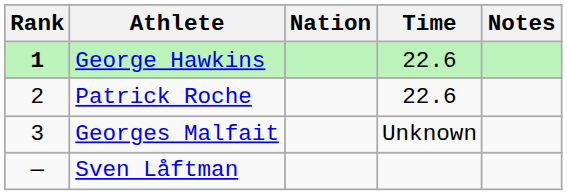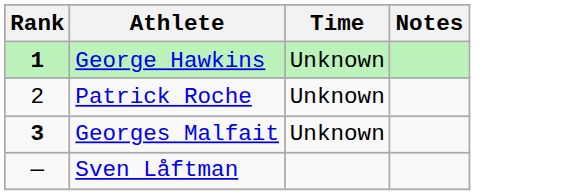 <table class="wikitable sortable" style="text-align:center">
 <tr>
 <th>Rank</th>
 <th>Athlete</th>
-<th>Nation</th>
 <th>Time</th>
 <th>Notes</th>
 </tr>
 <tr bgcolor=bbf3bb>
 <td><strong>1</strong></td>
 <td align=left><a href='#'>George Hawkins</a></td>
-<td align=left></td>
-<td>22.6</td>
+<td data-sort-value=30.0>Unknown</td>
 <td></td>
 </tr>
 <tr>
 <td>2</td>
 <td align=left><a href='#'>Patrick Roche</a></td>
-<td align=left></td>
-<td>22.6</td>
+<td data-sort-value=30.0>Unknown</td>
 <td></td>
 </tr>
 <tr>
-<td>3</td>
+<td><strong>3</strong></td>
 <td align=left><a href='#'>Georges Malfait</a></td>
-<td align=left></td>
 <td data-sort-value=30.0>Unknown</td>
 <td></td>
 </tr>
 <tr>
 <td data-sort-value=4>—</td>
 <td align=left><a href='#'>Sven Låftman</a></td>
-<td align=left></td>
 <td data-sort-value=99.9></td>
 <td></td>
 </tr>
 </table>
